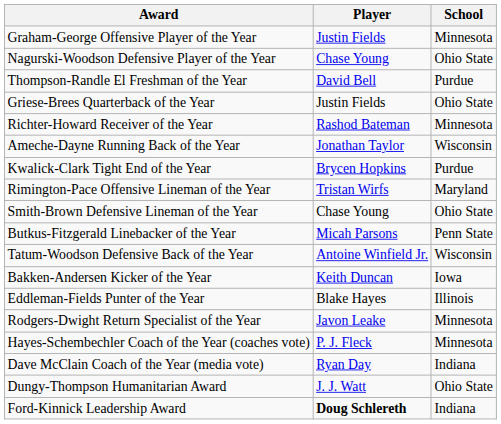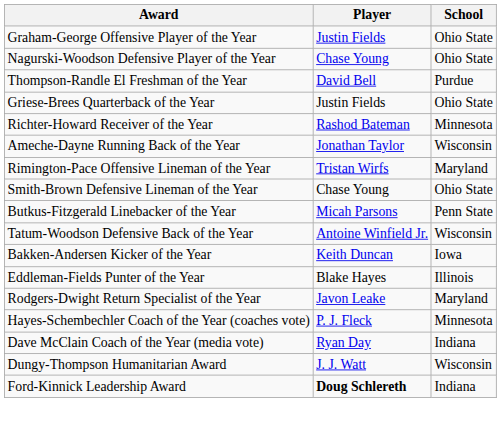 <table class="wikitable sortable">
 <tr>
 <th>Award</th>
 <th>Player</th>
 <th>School</th>
 </tr>
 <tr>
 <td>Graham-George Offensive Player of the Year</td>
 <td><a href='#'>Justin Fields</a></td>
-<td>Minnesota</td>
+<td>Ohio State</td>
 </tr>
 <tr>
 <td>Nagurski-Woodson Defensive Player of the Year</td>
 <td><a href='#'>Chase Young</a></td>
 <td>Ohio State</td>
 </tr>
 <tr>
 <td>Thompson-Randle El Freshman of the Year</td>
 <td><a href='#'>David Bell</a></td>
 <td>Purdue</td>
 </tr>
 <tr>
 <td>Griese-Brees Quarterback of the Year</td>
 <td>Justin Fields</td>
 <td>Ohio State</td>
 </tr>
 <tr>
 <td>Richter-Howard Receiver of the Year</td>
 <td><a href='#'>Rashod Bateman</a></td>
 <td>Minnesota</td>
 </tr>
 <tr>
 <td>Ameche-Dayne Running Back of the Year</td>
 <td><a href='#'>Jonathan Taylor</a></td>
 <td>Wisconsin</td>
-</tr>
-<tr>
-<td>Kwalick-Clark Tight End of the Year</td>
-<td><a href='#'>Brycen Hopkins</a></td>
-<td>Purdue</td>
 </tr>
 <tr>
 <td>Rimington-Pace Offensive Lineman of the Year</td>
 <td><a href='#'>Tristan Wirfs</a></td>
 <td>Maryland</td>
 </tr>
 <tr>
 <td>Smith-Brown Defensive Lineman of the Year</td>
 <td>Chase Young</td>
 <td>Ohio State</td>
 </tr>
 <tr>
 <td>Butkus-Fitzgerald Linebacker of the Year</td>
 <td><a href='#'>Micah Parsons</a></td>
 <td>Penn State</td>
 </tr>
 <tr>
 <td>Tatum-Woodson Defensive Back of the Year</td>
 <td><a href='#'>Antoine Winfield Jr.</a></td>
 <td>Wisconsin</td>
 </tr>
 <tr>
 <td>Bakken-Andersen Kicker of the Year</td>
 <td><a href='#'>Keith Duncan</a></td>
 <td>Iowa</td>
 </tr>
 <tr>
 <td>Eddleman-Fields Punter of the Year</td>
 <td>Blake Hayes</td>
 <td>Illinois</td>
 </tr>
 <tr>
 <td>Rodgers-Dwight Return Specialist of the Year</td>
 <td><a href='#'>Javon Leake</a></td>
-<td>Minnesota</td>
+<td>Maryland</td>
 </tr>
 <tr>
 <td>Hayes-Schembechler Coach of the Year (coaches vote)</td>
 <td><a href='#'>P. J. Fleck</a></td>
 <td>Minnesota</td>
 </tr>
 <tr>
 <td>Dave McClain Coach of the Year (media vote)</td>
 <td><a href='#'>Ryan Day</a></td>
 <td>Indiana</td>
 </tr>
 <tr>
 <td>Dungy-Thompson Humanitarian Award</td>
 <td><a href='#'>J. J. Watt</a></td>
-<td>Ohio State</td>
+<td>Wisconsin</td>
 </tr>
 <tr>
 <td>Ford-Kinnick Leadership Award</td>
 <td><strong>Doug Schlereth</strong></td>
 <td>Indiana</td>
 </tr>
 </table>
